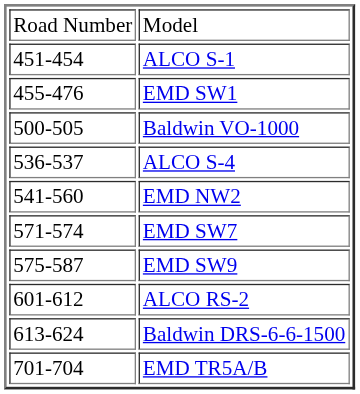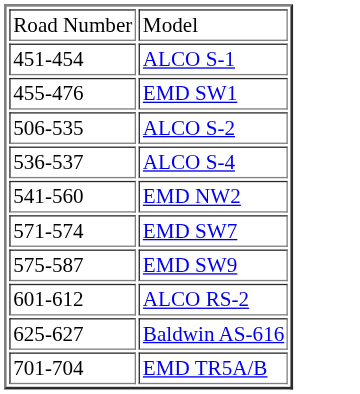 <table border=2 cellspacing=2 cellpadding=2>
 <tr>
 <td>Road Number</td>
 <td>Model</td>
 </tr>
 <tr>
 <td>451-454</td>
 <td><a href='#'>ALCO S-1</a></td>
 </tr>
 <tr>
 <td>455-476</td>
 <td><a href='#'>EMD SW1</a></td>
 </tr>
 <tr>
-<td>500-505</td>
-<td><a href='#'>Baldwin VO-1000</a></td>
+<td>506-535</td>
+<td><a href='#'>ALCO S-2</a></td>
 </tr>
 <tr>
 <td>536-537</td>
 <td><a href='#'>ALCO S-4</a></td>
 </tr>
 <tr>
 <td>541-560</td>
 <td><a href='#'>EMD NW2</a></td>
 </tr>
 <tr>
 <td>571-574</td>
 <td><a href='#'>EMD SW7</a></td>
 </tr>
 <tr>
 <td>575-587</td>
 <td><a href='#'>EMD SW9</a></td>
 </tr>
 <tr>
 <td>601-612</td>
 <td><a href='#'>ALCO RS-2</a></td>
 </tr>
 <tr>
-<td>613-624</td>
-<td><a href='#'>Baldwin DRS-6-6-1500</a></td>
+<td>625-627</td>
+<td><a href='#'>Baldwin AS-616</a></td>
 </tr>
 <tr>
 <td>701-704</td>
 <td><a href='#'>EMD TR5A/B</a></td>
 </tr>
 </table>
